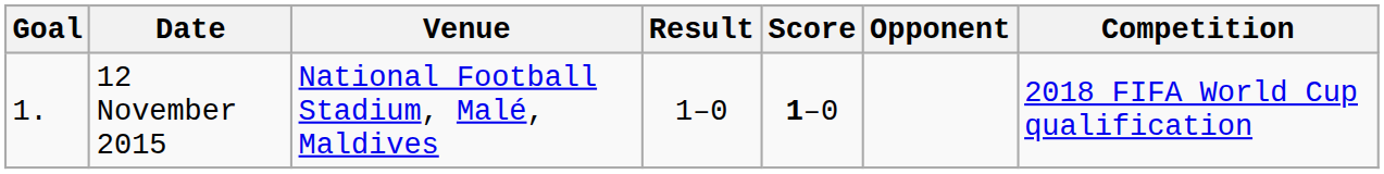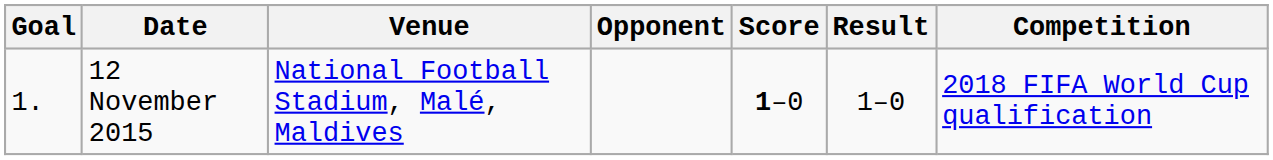 <table class="wikitable plainrowheaders sortable">
 <tr>
 <th>Goal</th>
 <th>Date</th>
 <th>Venue</th>
+<th>Opponent</th>
+<th>Score</th>
 <th>Result</th>
-<th>Score</th>
-<th>Opponent</th>
 <th>Competition</th>
 </tr>
 <tr>
 <td>1.</td>
 <td>12 November 2015</td>
 <td><a href='#'>National Football Stadium</a>, <a href='#'>Malé</a>, <a href='#'>Maldives</a></td>
+<td></td>
+<td align=center><strong>1</strong>–0</td>
 <td align=center>1–0</td>
-<td align=center><strong>1</strong>–0</td>
-<td></td>
 <td><a href='#'>2018 FIFA World Cup qualification</a></td>
 </tr>
 </table>
